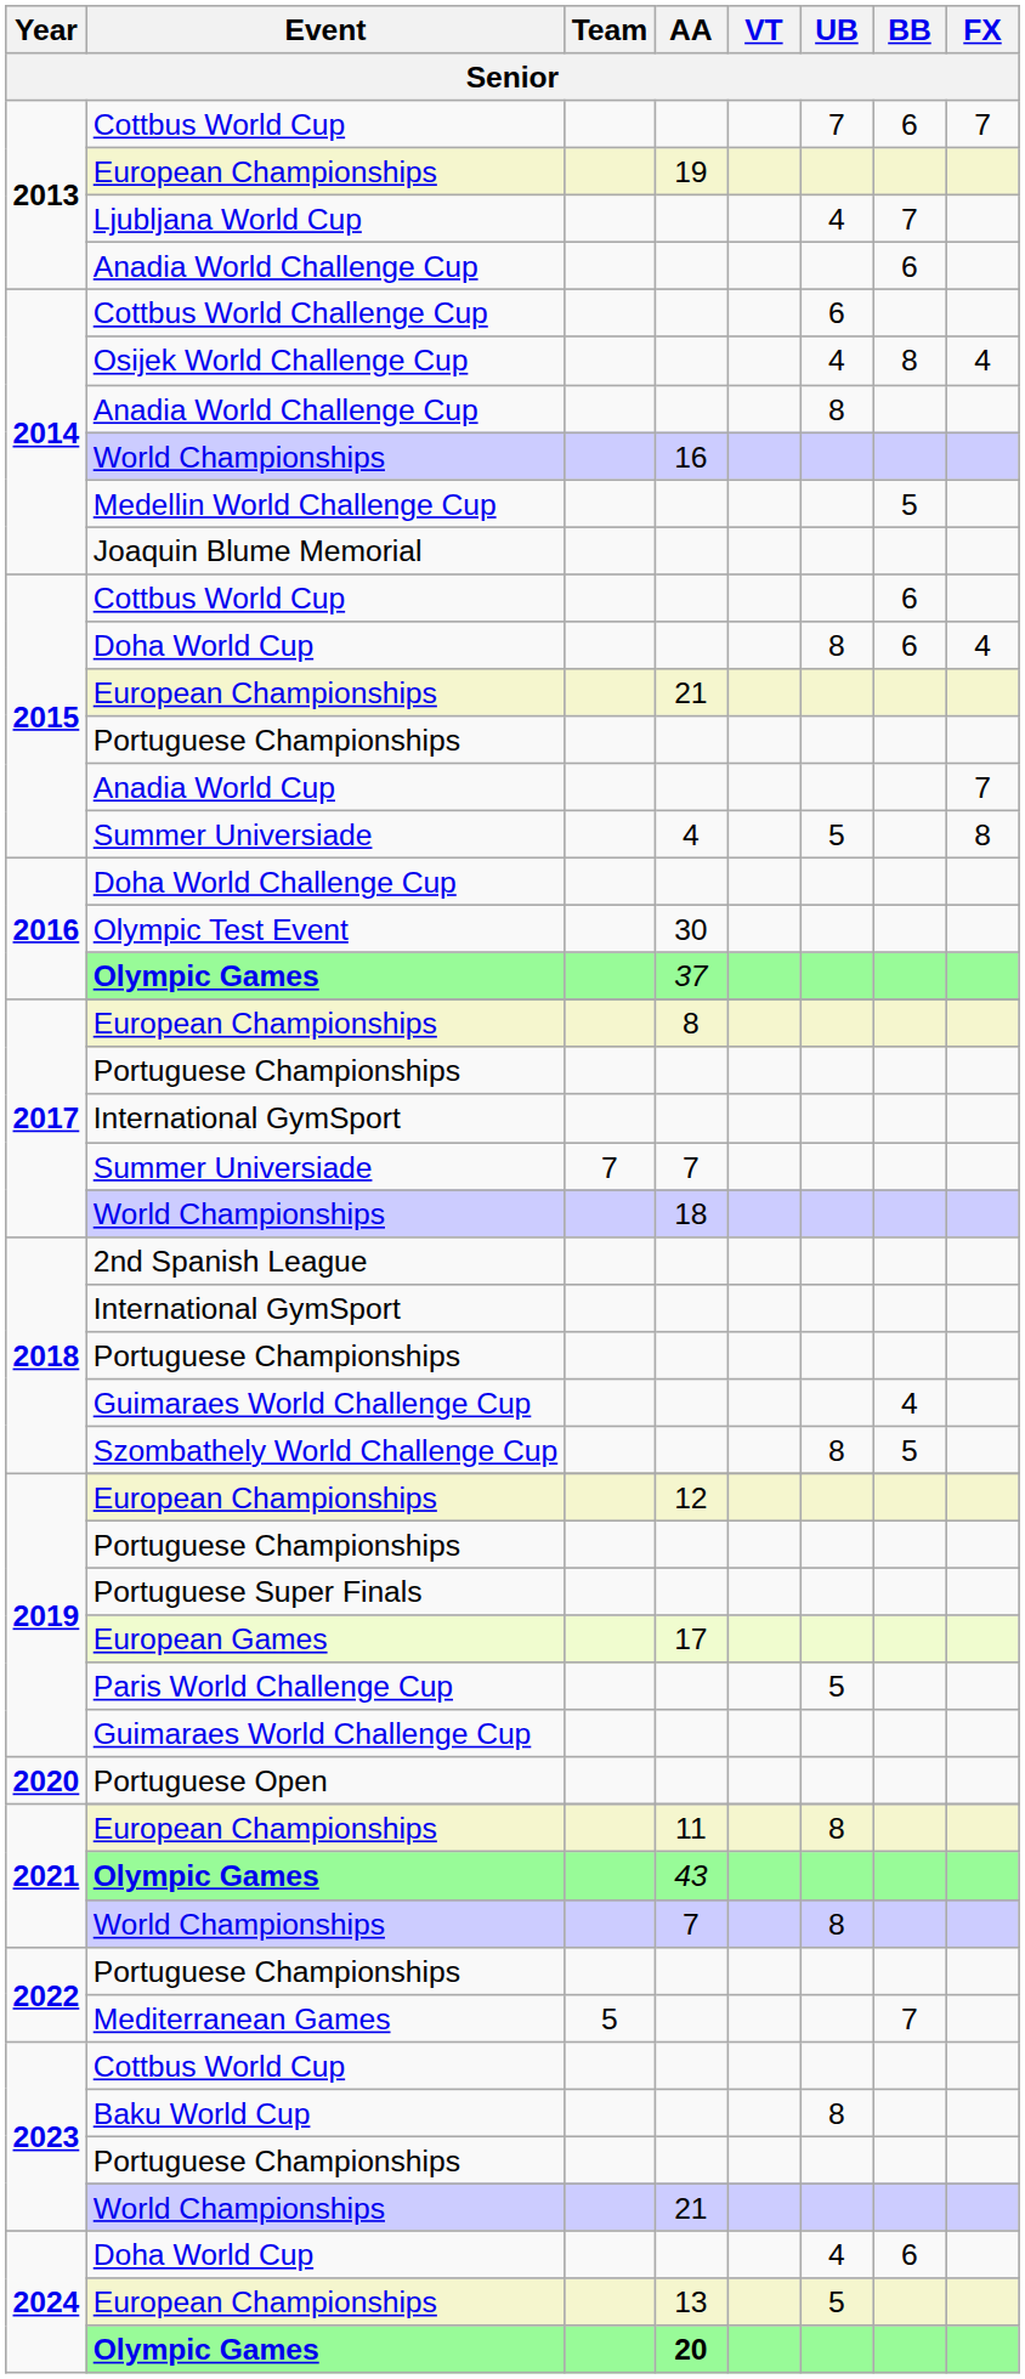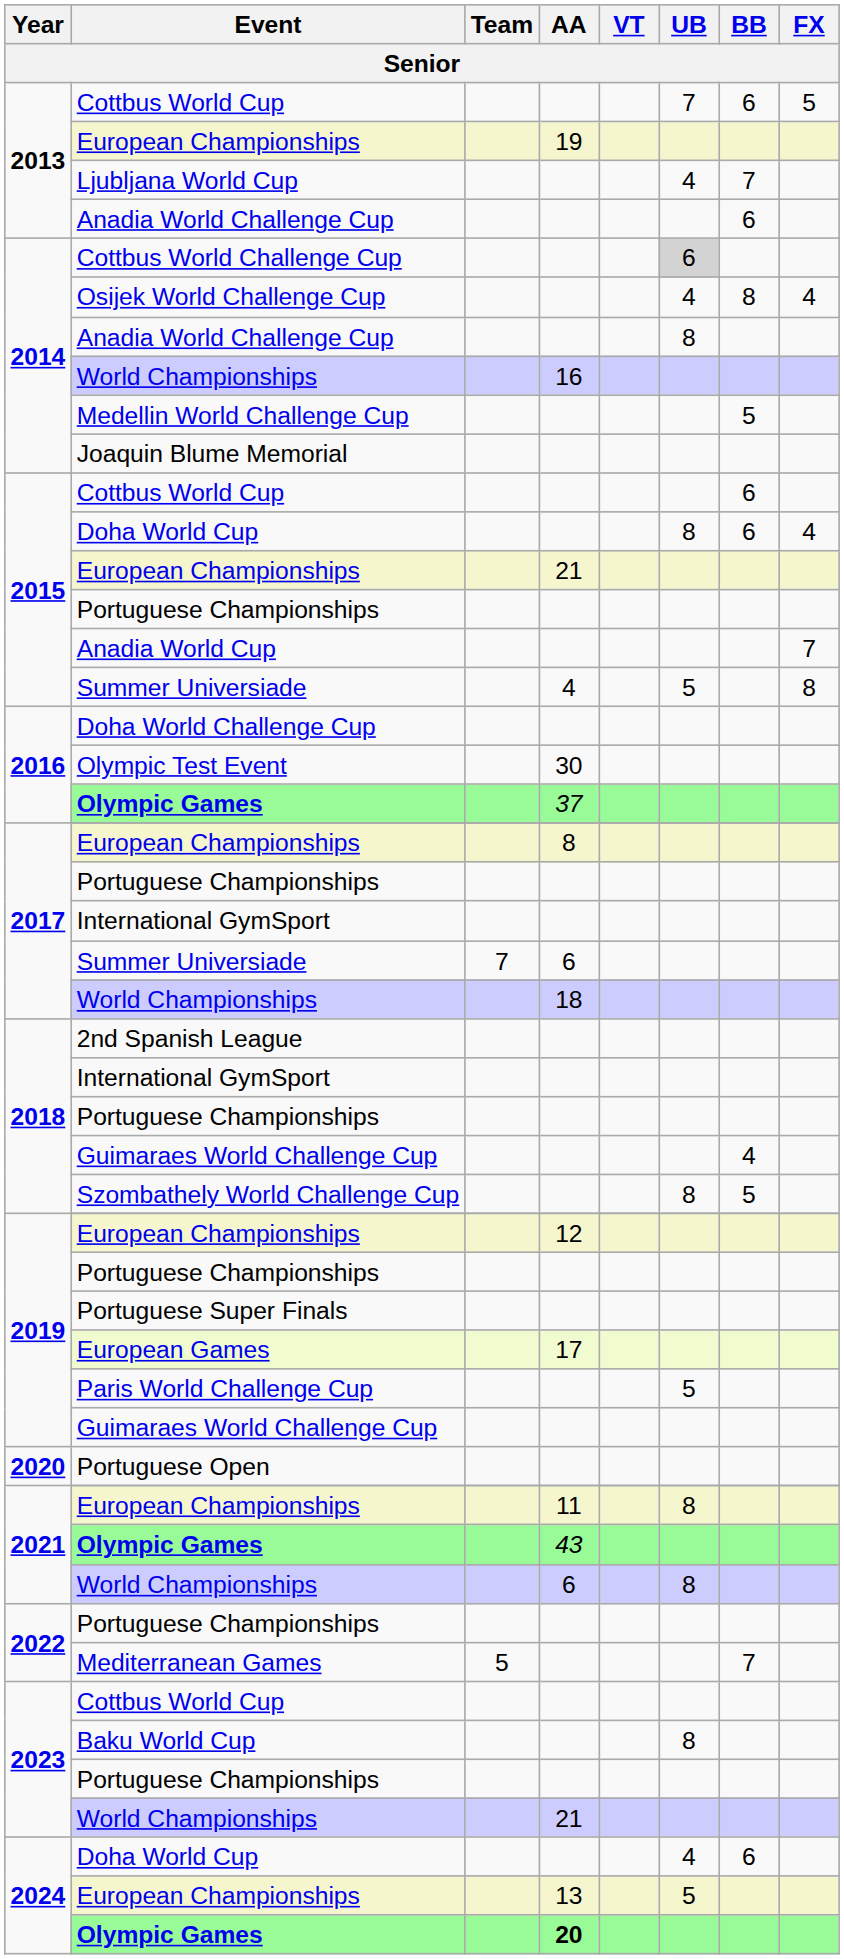 <table class="wikitable" style="text-align:center; font-size:95%;">
 <tr>
 <th align=center>Year</th>
 <th align=center>Event</th>
 <th style="width:30px;">Team</th>
 <th style="width:30px;">AA</th>
 <th style="width:30px;"><a href='#'>VT</a></th>
 <th style="width:30px;"><a href='#'>UB</a></th>
 <th style="width:30px;"><a href='#'>BB</a></th>
 <th style="width:30px;"><a href='#'>FX</a></th>
 </tr>
 <tr>
 <th colspan="8"><strong>Senior</strong></th>
 </tr>
 <tr>
 <td rowspan="4"><strong>2013</strong></td>
 <td align=left><a href='#'>Cottbus World Cup</a></td>
 <td></td>
 <td></td>
 <td></td>
 <td>7</td>
 <td>6</td>
-<td>7</td>
+<td>5</td>
 </tr>
 <tr bgcolor=#F5F6CE>
 <td align=left><a href='#'>European Championships</a></td>
 <td></td>
 <td>19</td>
 <td></td>
 <td></td>
 <td></td>
 <td></td>
 </tr>
 <tr>
 <td align=left><a href='#'>Ljubljana World Cup</a></td>
 <td></td>
 <td></td>
 <td></td>
 <td>4</td>
 <td>7</td>
 <td></td>
 </tr>
 <tr>
 <td align=left><a href='#'>Anadia World Challenge Cup</a></td>
 <td></td>
 <td></td>
 <td></td>
 <td></td>
 <td>6</td>
 <td></td>
 </tr>
 <tr>
 <td rowspan="6"><strong><a href='#'>2014</a></strong></td>
 <td align=left><a href='#'>Cottbus World Challenge Cup</a></td>
 <td></td>
 <td></td>
 <td></td>
-<td>6</td>
+<td style="background: lightgrey;">6</td>
 <td></td>
 <td></td>
 </tr>
 <tr>
 <td align=left><a href='#'>Osijek World Challenge Cup</a></td>
 <td></td>
 <td></td>
 <td></td>
 <td>4</td>
 <td>8</td>
 <td>4</td>
 </tr>
 <tr>
 <td align=left><a href='#'>Anadia World Challenge Cup</a></td>
 <td></td>
 <td></td>
 <td></td>
 <td>8</td>
 <td></td>
 <td></td>
 </tr>
 <tr bgcolor=#CCCCFF>
 <td align=left><a href='#'>World Championships</a></td>
 <td></td>
 <td>16</td>
 <td></td>
 <td></td>
 <td></td>
 <td></td>
 </tr>
 <tr>
 <td align=left><a href='#'>Medellin World Challenge Cup</a></td>
 <td></td>
 <td></td>
 <td></td>
 <td></td>
 <td>5</td>
 <td></td>
 </tr>
 <tr>
 <td align=left>Joaquin Blume Memorial</td>
 <td></td>
 <td></td>
 <td></td>
 <td></td>
 <td></td>
 <td></td>
 </tr>
 <tr>
 <td rowspan="6"><strong><a href='#'>2015</a></strong></td>
 <td align=left><a href='#'>Cottbus World Cup</a></td>
 <td></td>
 <td></td>
 <td></td>
 <td></td>
 <td>6</td>
 <td></td>
 </tr>
 <tr>
 <td align=left><a href='#'>Doha World Cup</a></td>
 <td></td>
 <td></td>
 <td></td>
 <td>8</td>
 <td>6</td>
 <td>4</td>
 </tr>
 <tr bgcolor=#F5F6CE>
 <td align=left><a href='#'>European Championships</a></td>
 <td></td>
 <td>21</td>
 <td></td>
 <td></td>
 <td></td>
 <td></td>
 </tr>
 <tr>
 <td align=left>Portuguese Championships</td>
 <td></td>
 <td></td>
 <td></td>
 <td></td>
 <td></td>
 <td></td>
 </tr>
 <tr>
 <td align=left><a href='#'>Anadia World Cup</a></td>
 <td></td>
 <td></td>
 <td></td>
 <td></td>
 <td></td>
 <td>7</td>
 </tr>
 <tr>
 <td align=left><a href='#'>Summer Universiade</a></td>
 <td></td>
 <td>4</td>
 <td></td>
 <td>5</td>
 <td></td>
 <td>8</td>
 </tr>
 <tr>
 <td rowspan="3"><strong><a href='#'>2016</a></strong></td>
 <td align=left><a href='#'>Doha World Challenge Cup</a></td>
 <td></td>
 <td></td>
 <td></td>
 <td></td>
 <td></td>
 <td></td>
 </tr>
 <tr>
 <td align=left><a href='#'>Olympic Test Event</a></td>
 <td></td>
 <td>30</td>
 <td></td>
 <td></td>
 <td></td>
 <td></td>
 </tr>
 <tr bgcolor=98FB98>
 <td align=left><strong><a href='#'>Olympic Games</a></strong></td>
 <td></td>
 <td><em>37</em></td>
 <td></td>
 <td></td>
 <td></td>
 <td></td>
 </tr>
 <tr>
 <td rowspan="6"><strong><a href='#'>2017</a></strong></td>
 </tr>
 <tr bgcolor=#F5F6CE>
 <td align=left><a href='#'>European Championships</a></td>
 <td></td>
 <td>8</td>
 <td></td>
 <td></td>
 <td></td>
 <td></td>
 </tr>
 <tr>
 <td align=left>Portuguese Championships</td>
 <td></td>
 <td></td>
 <td></td>
 <td></td>
 <td></td>
 <td></td>
 </tr>
 <tr>
 <td align=left>International GymSport</td>
 <td></td>
 <td></td>
 <td></td>
 <td></td>
 <td></td>
 <td></td>
 </tr>
 <tr>
 <td align=left><a href='#'>Summer Universiade</a></td>
 <td>7</td>
-<td>7</td>
+<td>6</td>
 <td></td>
 <td></td>
 <td></td>
 <td></td>
 </tr>
 <tr bgcolor=CCCCFF>
 <td align=left><a href='#'>World Championships</a></td>
 <td></td>
 <td>18</td>
 <td></td>
 <td></td>
 <td></td>
 <td></td>
 </tr>
 <tr>
 <td rowspan="5"><strong><a href='#'>2018</a></strong></td>
 <td align=left>2nd Spanish League</td>
 <td></td>
 <td></td>
 <td></td>
 <td></td>
 <td></td>
 <td></td>
 </tr>
 <tr>
 <td align=left>International GymSport</td>
 <td></td>
 <td></td>
 <td></td>
 <td></td>
 <td></td>
 <td></td>
 </tr>
 <tr>
 <td align=left>Portuguese Championships</td>
 <td></td>
 <td></td>
 <td></td>
 <td></td>
 <td></td>
 <td></td>
 </tr>
 <tr>
 <td align=left><a href='#'>Guimaraes World Challenge Cup</a></td>
 <td></td>
 <td></td>
 <td></td>
 <td></td>
 <td>4</td>
 <td></td>
 </tr>
 <tr>
 <td align=left><a href='#'>Szombathely World Challenge Cup</a></td>
 <td></td>
 <td></td>
 <td></td>
 <td>8</td>
 <td>5</td>
 <td></td>
 </tr>
 <tr>
 <td rowspan="7"><strong><a href='#'>2019</a></strong></td>
 </tr>
 <tr bgcolor=#F5F6CE>
 <td align=left><a href='#'>European Championships</a></td>
 <td></td>
 <td>12</td>
 <td></td>
 <td></td>
 <td></td>
 <td></td>
 </tr>
 <tr>
 <td align=left>Portuguese Championships</td>
 <td></td>
 <td></td>
 <td></td>
 <td></td>
 <td></td>
 <td></td>
 </tr>
 <tr>
 <td align=left>Portuguese Super Finals</td>
 <td></td>
 <td></td>
 <td></td>
 <td></td>
 <td></td>
 <td></td>
 </tr>
 <tr bgcolor=#f0fccf>
 <td align=left><a href='#'>European Games</a></td>
 <td></td>
 <td>17</td>
 <td></td>
 <td></td>
 <td></td>
 <td></td>
 </tr>
 <tr>
 <td align=left><a href='#'>Paris World Challenge Cup</a></td>
 <td></td>
 <td></td>
 <td></td>
 <td>5</td>
 <td></td>
 <td></td>
 </tr>
 <tr>
 <td align=left><a href='#'>Guimaraes World Challenge Cup</a></td>
 <td></td>
 <td></td>
 <td></td>
 <td></td>
 <td></td>
 <td></td>
 </tr>
 <tr>
 <td rowspan="1"><strong><a href='#'>2020</a></strong></td>
 <td align=left>Portuguese Open</td>
 <td></td>
 <td></td>
 <td></td>
 <td></td>
 <td></td>
 <td></td>
 </tr>
 <tr>
 <td rowspan="4"><strong><a href='#'>2021</a></strong></td>
 </tr>
 <tr bgcolor=#F5F6CE>
 <td align=left><a href='#'>European Championships</a></td>
 <td></td>
 <td>11</td>
 <td></td>
 <td>8</td>
 <td></td>
 <td></td>
 </tr>
 <tr bgcolor=98FB98>
 <td align=left><strong><a href='#'>Olympic Games</a></strong></td>
 <td></td>
 <td><em>43</em></td>
 <td></td>
 <td></td>
 <td></td>
 <td></td>
 </tr>
 <tr bgcolor=#CCCCFF>
 <td align=left><a href='#'>World Championships</a></td>
 <td></td>
-<td>7</td>
+<td>6</td>
 <td></td>
 <td>8</td>
 <td></td>
 <td></td>
 </tr>
 <tr>
 <td rowspan="2"><strong><a href='#'>2022</a></strong></td>
 <td align=left>Portuguese Championships</td>
 <td></td>
 <td></td>
 <td></td>
 <td></td>
 <td></td>
 <td></td>
 </tr>
 <tr>
 <td align=left><a href='#'>Mediterranean Games</a></td>
 <td>5</td>
 <td></td>
 <td></td>
 <td></td>
 <td>7</td>
 <td></td>
 </tr>
 <tr>
 <td rowspan="4"><strong><a href='#'>2023</a></strong></td>
 <td align=left><a href='#'>Cottbus World Cup</a></td>
 <td></td>
 <td></td>
 <td></td>
 <td></td>
 <td></td>
 <td></td>
 </tr>
 <tr>
 <td align=left><a href='#'>Baku World Cup</a></td>
 <td></td>
 <td></td>
 <td></td>
 <td>8</td>
 <td></td>
 <td></td>
 </tr>
 <tr>
 <td align=left>Portuguese Championships</td>
 <td></td>
 <td></td>
 <td></td>
 <td></td>
 <td></td>
 <td></td>
 </tr>
 <tr bgcolor=#CCCCFF>
 <td align=left><a href='#'>World Championships</a></td>
 <td></td>
 <td>21</td>
 <td></td>
 <td></td>
 <td></td>
 <td></td>
 </tr>
 <tr>
 <td rowspan="3"><strong><a href='#'>2024</a></strong></td>
 <td align=left><a href='#'>Doha World Cup</a></td>
 <td></td>
 <td></td>
 <td></td>
 <td>4</td>
 <td>6</td>
 <td></td>
 </tr>
 <tr bgcolor=#F5F6CE>
 <td align=left><a href='#'>European Championships</a></td>
 <td></td>
 <td>13</td>
 <td></td>
 <td>5</td>
 <td></td>
 <td></td>
 </tr>
 <tr bgcolor=98FB98>
 <td align=left><strong><a href='#'>Olympic Games</a></strong></td>
 <td></td>
 <td><strong>20</strong></td>
 <td></td>
 <td></td>
 <td></td>
 <td></td>
 </tr>
 </table>
